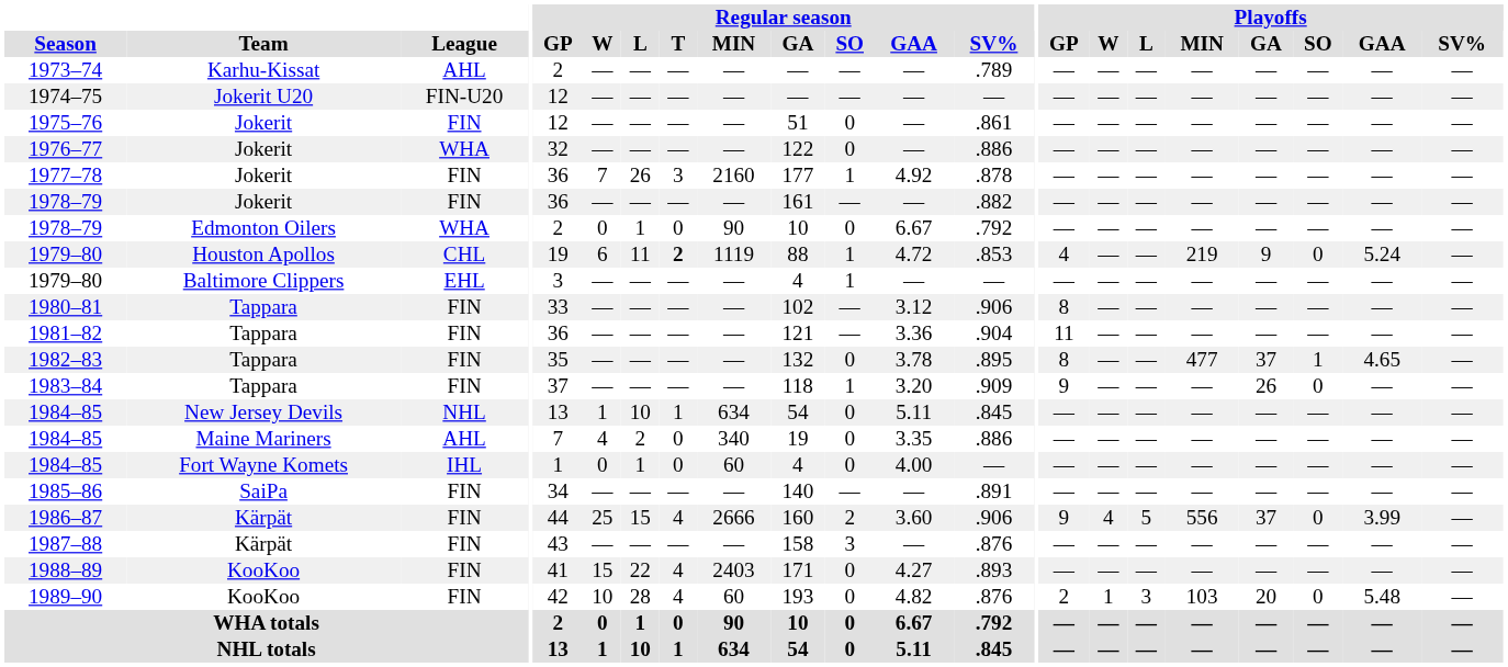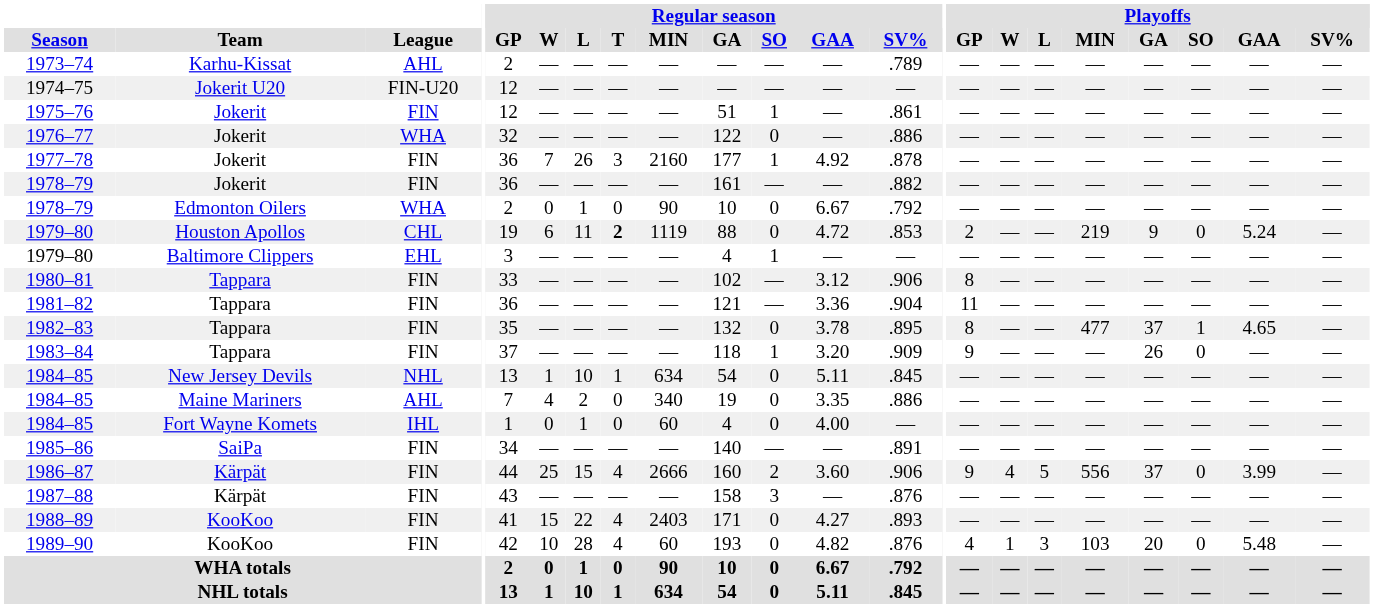 <table border="0" cellpadding="1" cellspacing="0" style="width:90%; text-align:center;">
 <tr bgcolor="#e0e0e0">
 <th colspan="3" bgcolor="#ffffff"></th>
 <th rowspan="99" bgcolor="#ffffff"></th>
 <th colspan="9" bgcolor="#e0e0e0"><a href='#'>Regular season</a></th>
 <th rowspan="99" bgcolor="#ffffff"></th>
 <th colspan="8" bgcolor="#e0e0e0"><a href='#'>Playoffs</a></th>
 </tr>
 <tr bgcolor="#e0e0e0">
 <th><a href='#'>Season</a></th>
 <th>Team</th>
 <th>League</th>
 <th>GP</th>
 <th>W</th>
 <th>L</th>
 <th>T</th>
 <th>MIN</th>
 <th>GA</th>
 <th><a href='#'>SO</a></th>
 <th><a href='#'>GAA</a></th>
 <th><a href='#'>SV%</a></th>
 <th>GP</th>
 <th>W</th>
 <th>L</th>
 <th>MIN</th>
 <th>GA</th>
 <th>SO</th>
 <th>GAA</th>
 <th>SV%</th>
 </tr>
 <tr>
 <td><a href='#'>1973–74</a></td>
 <td><a href='#'>Karhu-Kissat</a></td>
 <td><a href='#'>AHL</a></td>
 <td>2</td>
 <td>—</td>
 <td>—</td>
 <td>—</td>
 <td>—</td>
 <td>—</td>
 <td>—</td>
 <td>—</td>
 <td>.789</td>
 <td>—</td>
 <td>—</td>
 <td>—</td>
 <td>—</td>
 <td>—</td>
 <td>—</td>
 <td>—</td>
 <td>—</td>
 </tr>
 <tr bgcolor="#f0f0f0">
 <td>1974–75</td>
 <td><a href='#'>Jokerit U20</a></td>
 <td>FIN-U20</td>
 <td>12</td>
 <td>—</td>
 <td>—</td>
 <td>—</td>
 <td>—</td>
 <td>—</td>
 <td>—</td>
 <td>—</td>
 <td>—</td>
 <td>—</td>
 <td>—</td>
 <td>—</td>
 <td>—</td>
 <td>—</td>
 <td>—</td>
 <td>—</td>
 <td>—</td>
 </tr>
 <tr>
 <td><a href='#'>1975–76</a></td>
 <td><a href='#'>Jokerit</a></td>
 <td><a href='#'>FIN</a></td>
 <td>12</td>
 <td>—</td>
 <td>—</td>
 <td>—</td>
 <td>—</td>
 <td>51</td>
-<td>0</td>
+<td>1</td>
 <td>—</td>
 <td>.861</td>
 <td>—</td>
 <td>—</td>
 <td>—</td>
 <td>—</td>
 <td>—</td>
 <td>—</td>
 <td>—</td>
 <td>—</td>
 </tr>
 <tr bgcolor="#f0f0f0">
 <td><a href='#'>1976–77</a></td>
 <td>Jokerit</td>
 <td><a href='#'>WHA</a></td>
 <td>32</td>
 <td>—</td>
 <td>—</td>
 <td>—</td>
 <td>—</td>
 <td>122</td>
 <td>0</td>
 <td>—</td>
 <td>.886</td>
 <td>—</td>
 <td>—</td>
 <td>—</td>
 <td>—</td>
 <td>—</td>
 <td>—</td>
 <td>—</td>
 <td>—</td>
 </tr>
 <tr>
 <td><a href='#'>1977–78</a></td>
 <td>Jokerit</td>
 <td>FIN</td>
 <td>36</td>
 <td>7</td>
 <td>26</td>
 <td>3</td>
 <td>2160</td>
 <td>177</td>
 <td>1</td>
 <td>4.92</td>
 <td>.878</td>
 <td>—</td>
 <td>—</td>
 <td>—</td>
 <td>—</td>
 <td>—</td>
 <td>—</td>
 <td>—</td>
 <td>—</td>
 </tr>
 <tr bgcolor="#f0f0f0">
 <td><a href='#'>1978–79</a></td>
 <td>Jokerit</td>
 <td>FIN</td>
 <td>36</td>
 <td>—</td>
 <td>—</td>
 <td>—</td>
 <td>—</td>
 <td>161</td>
 <td>—</td>
 <td>—</td>
 <td>.882</td>
 <td>—</td>
 <td>—</td>
 <td>—</td>
 <td>—</td>
 <td>—</td>
 <td>—</td>
 <td>—</td>
 <td>—</td>
 </tr>
 <tr>
 <td><a href='#'>1978–79</a></td>
 <td><a href='#'>Edmonton Oilers</a></td>
 <td><a href='#'>WHA</a></td>
 <td>2</td>
 <td>0</td>
 <td>1</td>
 <td>0</td>
 <td>90</td>
 <td>10</td>
 <td>0</td>
 <td>6.67</td>
 <td>.792</td>
 <td>—</td>
 <td>—</td>
 <td>—</td>
 <td>—</td>
 <td>—</td>
 <td>—</td>
 <td>—</td>
 <td>—</td>
 </tr>
 <tr bgcolor="#f0f0f0">
 <td><a href='#'>1979–80</a></td>
 <td><a href='#'>Houston Apollos</a></td>
 <td><a href='#'>CHL</a></td>
 <td>19</td>
 <td>6</td>
 <td>11</td>
 <td><strong>2</strong></td>
 <td>1119</td>
 <td>88</td>
-<td>1</td>
+<td>0</td>
 <td>4.72</td>
 <td>.853</td>
-<td>4</td>
+<td>2</td>
 <td>—</td>
 <td>—</td>
 <td>219</td>
 <td>9</td>
 <td>0</td>
 <td>5.24</td>
 <td>—</td>
 </tr>
 <tr>
 <td>1979–80</td>
 <td><a href='#'>Baltimore Clippers</a></td>
 <td><a href='#'>EHL</a></td>
 <td>3</td>
 <td>—</td>
 <td>—</td>
 <td>—</td>
 <td>—</td>
 <td>4</td>
 <td>1</td>
 <td>—</td>
 <td>—</td>
 <td>—</td>
 <td>—</td>
 <td>—</td>
 <td>—</td>
 <td>—</td>
 <td>—</td>
 <td>—</td>
 <td>—</td>
 </tr>
 <tr bgcolor="#f0f0f0">
 <td><a href='#'>1980–81</a></td>
 <td><a href='#'>Tappara</a></td>
 <td>FIN</td>
 <td>33</td>
 <td>—</td>
 <td>—</td>
 <td>—</td>
 <td>—</td>
 <td>102</td>
 <td>—</td>
 <td>3.12</td>
 <td>.906</td>
 <td>8</td>
 <td>—</td>
 <td>—</td>
 <td>—</td>
 <td>—</td>
 <td>—</td>
 <td>—</td>
 <td>—</td>
 </tr>
 <tr>
 <td><a href='#'>1981–82</a></td>
 <td>Tappara</td>
 <td>FIN</td>
 <td>36</td>
 <td>—</td>
 <td>—</td>
 <td>—</td>
 <td>—</td>
 <td>121</td>
 <td>—</td>
 <td>3.36</td>
 <td>.904</td>
 <td>11</td>
 <td>—</td>
 <td>—</td>
 <td>—</td>
 <td>—</td>
 <td>—</td>
 <td>—</td>
 <td>—</td>
 </tr>
 <tr bgcolor="#f0f0f0">
 <td><a href='#'>1982–83</a></td>
 <td>Tappara</td>
 <td>FIN</td>
 <td>35</td>
 <td>—</td>
 <td>—</td>
 <td>—</td>
 <td>—</td>
 <td>132</td>
 <td>0</td>
 <td>3.78</td>
 <td>.895</td>
 <td>8</td>
 <td>—</td>
 <td>—</td>
 <td>477</td>
 <td>37</td>
 <td>1</td>
 <td>4.65</td>
 <td>—</td>
 </tr>
 <tr>
 <td><a href='#'>1983–84</a></td>
 <td>Tappara</td>
 <td>FIN</td>
 <td>37</td>
 <td>—</td>
 <td>—</td>
 <td>—</td>
 <td>—</td>
 <td>118</td>
 <td>1</td>
 <td>3.20</td>
 <td>.909</td>
 <td>9</td>
 <td>—</td>
 <td>—</td>
 <td>—</td>
 <td>26</td>
 <td>0</td>
 <td>—</td>
 <td>—</td>
 </tr>
 <tr bgcolor="#f0f0f0">
 <td><a href='#'>1984–85</a></td>
 <td><a href='#'>New Jersey Devils</a></td>
 <td><a href='#'>NHL</a></td>
 <td>13</td>
 <td>1</td>
 <td>10</td>
 <td>1</td>
 <td>634</td>
 <td>54</td>
 <td>0</td>
 <td>5.11</td>
 <td>.845</td>
 <td>—</td>
 <td>—</td>
 <td>—</td>
 <td>—</td>
 <td>—</td>
 <td>—</td>
 <td>—</td>
 <td>—</td>
 </tr>
 <tr>
 <td><a href='#'>1984–85</a></td>
 <td><a href='#'>Maine Mariners</a></td>
 <td><a href='#'>AHL</a></td>
 <td>7</td>
 <td>4</td>
 <td>2</td>
 <td>0</td>
 <td>340</td>
 <td>19</td>
 <td>0</td>
 <td>3.35</td>
 <td>.886</td>
 <td>—</td>
 <td>—</td>
 <td>—</td>
 <td>—</td>
 <td>—</td>
 <td>—</td>
 <td>—</td>
 <td>—</td>
 </tr>
 <tr bgcolor="#f0f0f0">
 <td><a href='#'>1984–85</a></td>
 <td><a href='#'>Fort Wayne Komets</a></td>
 <td><a href='#'>IHL</a></td>
 <td>1</td>
 <td>0</td>
 <td>1</td>
 <td>0</td>
 <td>60</td>
 <td>4</td>
 <td>0</td>
 <td>4.00</td>
 <td>—</td>
 <td>—</td>
 <td>—</td>
 <td>—</td>
 <td>—</td>
 <td>—</td>
 <td>—</td>
 <td>—</td>
 <td>—</td>
 </tr>
 <tr>
 <td><a href='#'>1985–86</a></td>
 <td><a href='#'>SaiPa</a></td>
 <td>FIN</td>
 <td>34</td>
 <td>—</td>
 <td>—</td>
 <td>—</td>
 <td>—</td>
 <td>140</td>
 <td>—</td>
 <td>—</td>
 <td>.891</td>
 <td>—</td>
 <td>—</td>
 <td>—</td>
 <td>—</td>
 <td>—</td>
 <td>—</td>
 <td>—</td>
 <td>—</td>
 </tr>
 <tr bgcolor="#f0f0f0">
 <td><a href='#'>1986–87</a></td>
 <td><a href='#'>Kärpät</a></td>
 <td>FIN</td>
 <td>44</td>
 <td>25</td>
 <td>15</td>
 <td>4</td>
 <td>2666</td>
 <td>160</td>
 <td>2</td>
 <td>3.60</td>
 <td>.906</td>
 <td>9</td>
 <td>4</td>
 <td>5</td>
 <td>556</td>
 <td>37</td>
 <td>0</td>
 <td>3.99</td>
 <td>—</td>
 </tr>
 <tr>
 <td><a href='#'>1987–88</a></td>
 <td>Kärpät</td>
 <td>FIN</td>
 <td>43</td>
 <td>—</td>
 <td>—</td>
 <td>—</td>
 <td>—</td>
 <td>158</td>
 <td>3</td>
 <td>—</td>
 <td>.876</td>
 <td>—</td>
 <td>—</td>
 <td>—</td>
 <td>—</td>
 <td>—</td>
 <td>—</td>
 <td>—</td>
 <td>—</td>
 </tr>
 <tr bgcolor="#f0f0f0">
 <td><a href='#'>1988–89</a></td>
 <td><a href='#'>KooKoo</a></td>
 <td>FIN</td>
 <td>41</td>
 <td>15</td>
 <td>22</td>
 <td>4</td>
 <td>2403</td>
 <td>171</td>
 <td>0</td>
 <td>4.27</td>
 <td>.893</td>
 <td>—</td>
 <td>—</td>
 <td>—</td>
 <td>—</td>
 <td>—</td>
 <td>—</td>
 <td>—</td>
 <td>—</td>
 </tr>
 <tr>
 <td><a href='#'>1989–90</a></td>
 <td>KooKoo</td>
 <td>FIN</td>
 <td>42</td>
 <td>10</td>
 <td>28</td>
 <td>4</td>
 <td>60</td>
 <td>193</td>
 <td>0</td>
 <td>4.82</td>
 <td>.876</td>
-<td>2</td>
+<td>4</td>
 <td>1</td>
 <td>3</td>
 <td>103</td>
 <td>20</td>
 <td>0</td>
 <td>5.48</td>
 <td>—</td>
 </tr>
 <tr bgcolor="#e0e0e0">
 <th colspan=3>WHA totals</th>
 <th>2</th>
 <th>0</th>
 <th>1</th>
 <th>0</th>
 <th>90</th>
 <th>10</th>
 <th>0</th>
 <th>6.67</th>
 <th>.792</th>
 <th>—</th>
 <th>—</th>
 <th>—</th>
 <th>—</th>
 <th>—</th>
 <th>—</th>
 <th>—</th>
 <th>—</th>
 </tr>
 <tr bgcolor="#e0e0e0">
 <th colspan=3>NHL totals</th>
 <th>13</th>
 <th>1</th>
 <th>10</th>
 <th>1</th>
 <th>634</th>
 <th>54</th>
 <th>0</th>
 <th>5.11</th>
 <th>.845</th>
 <th>—</th>
 <th>—</th>
 <th>—</th>
 <th>—</th>
 <th>—</th>
 <th>—</th>
 <th>—</th>
 <th>—</th>
 </tr>
 </table>
